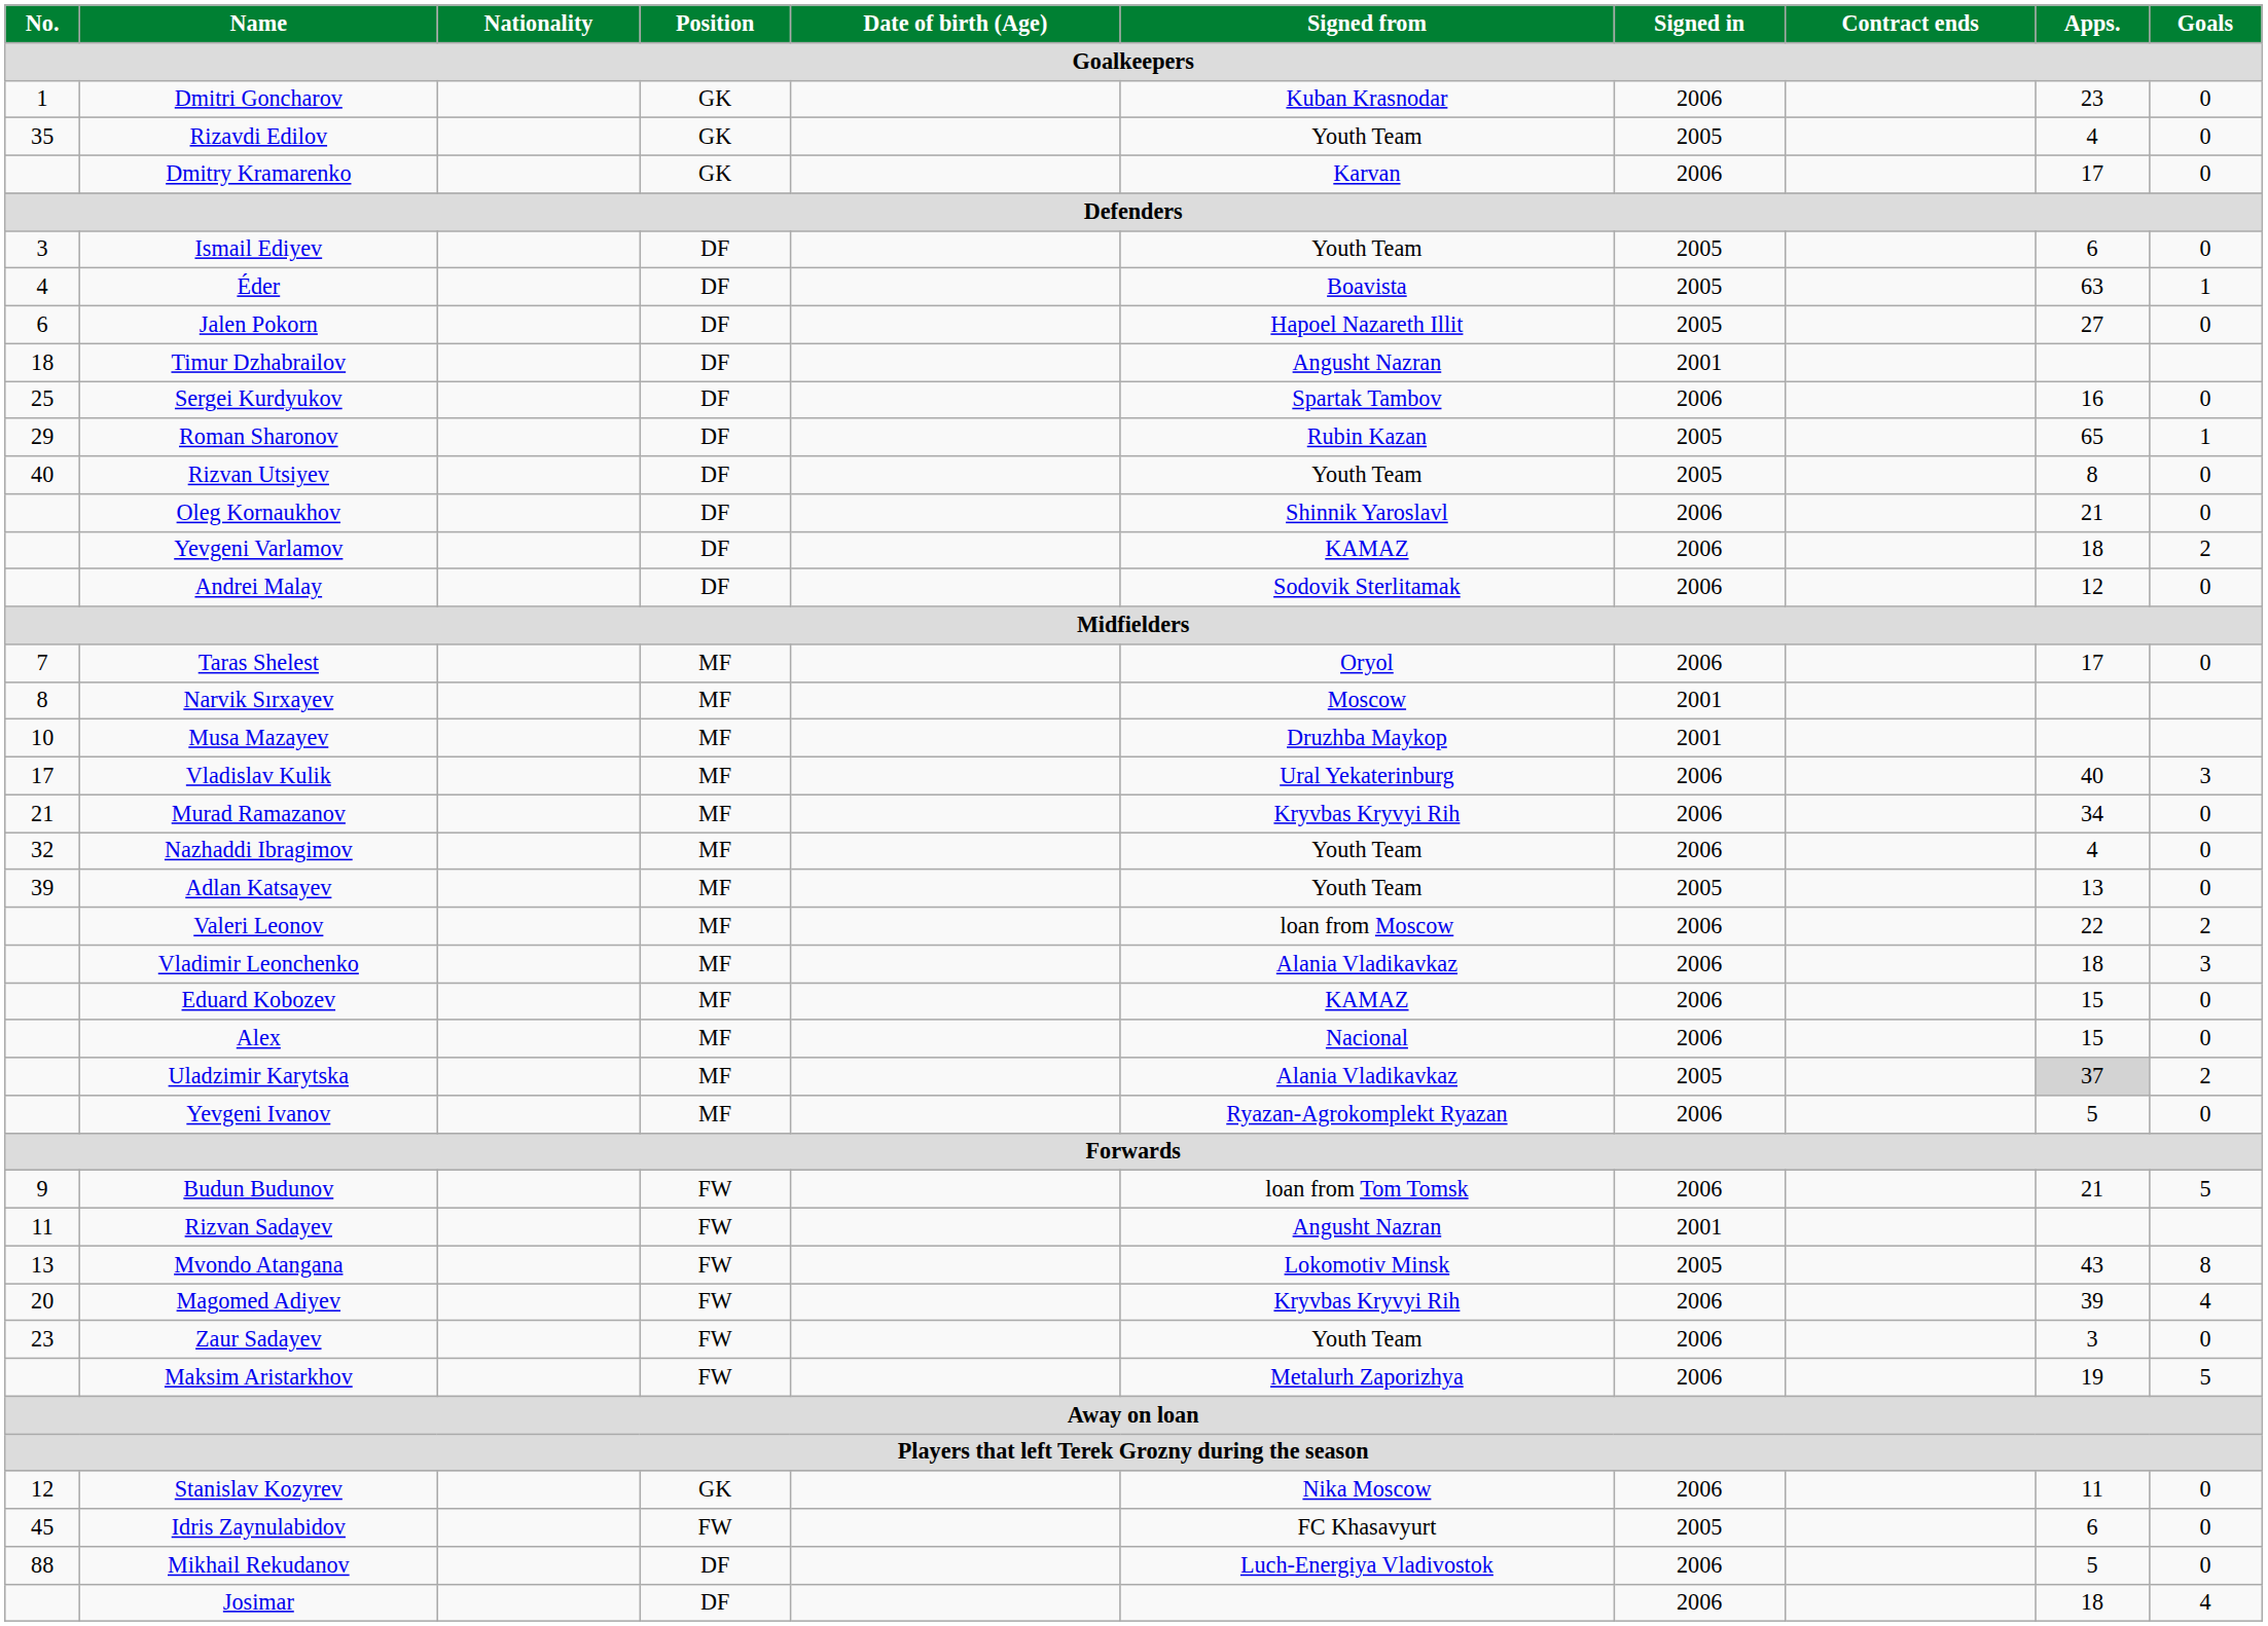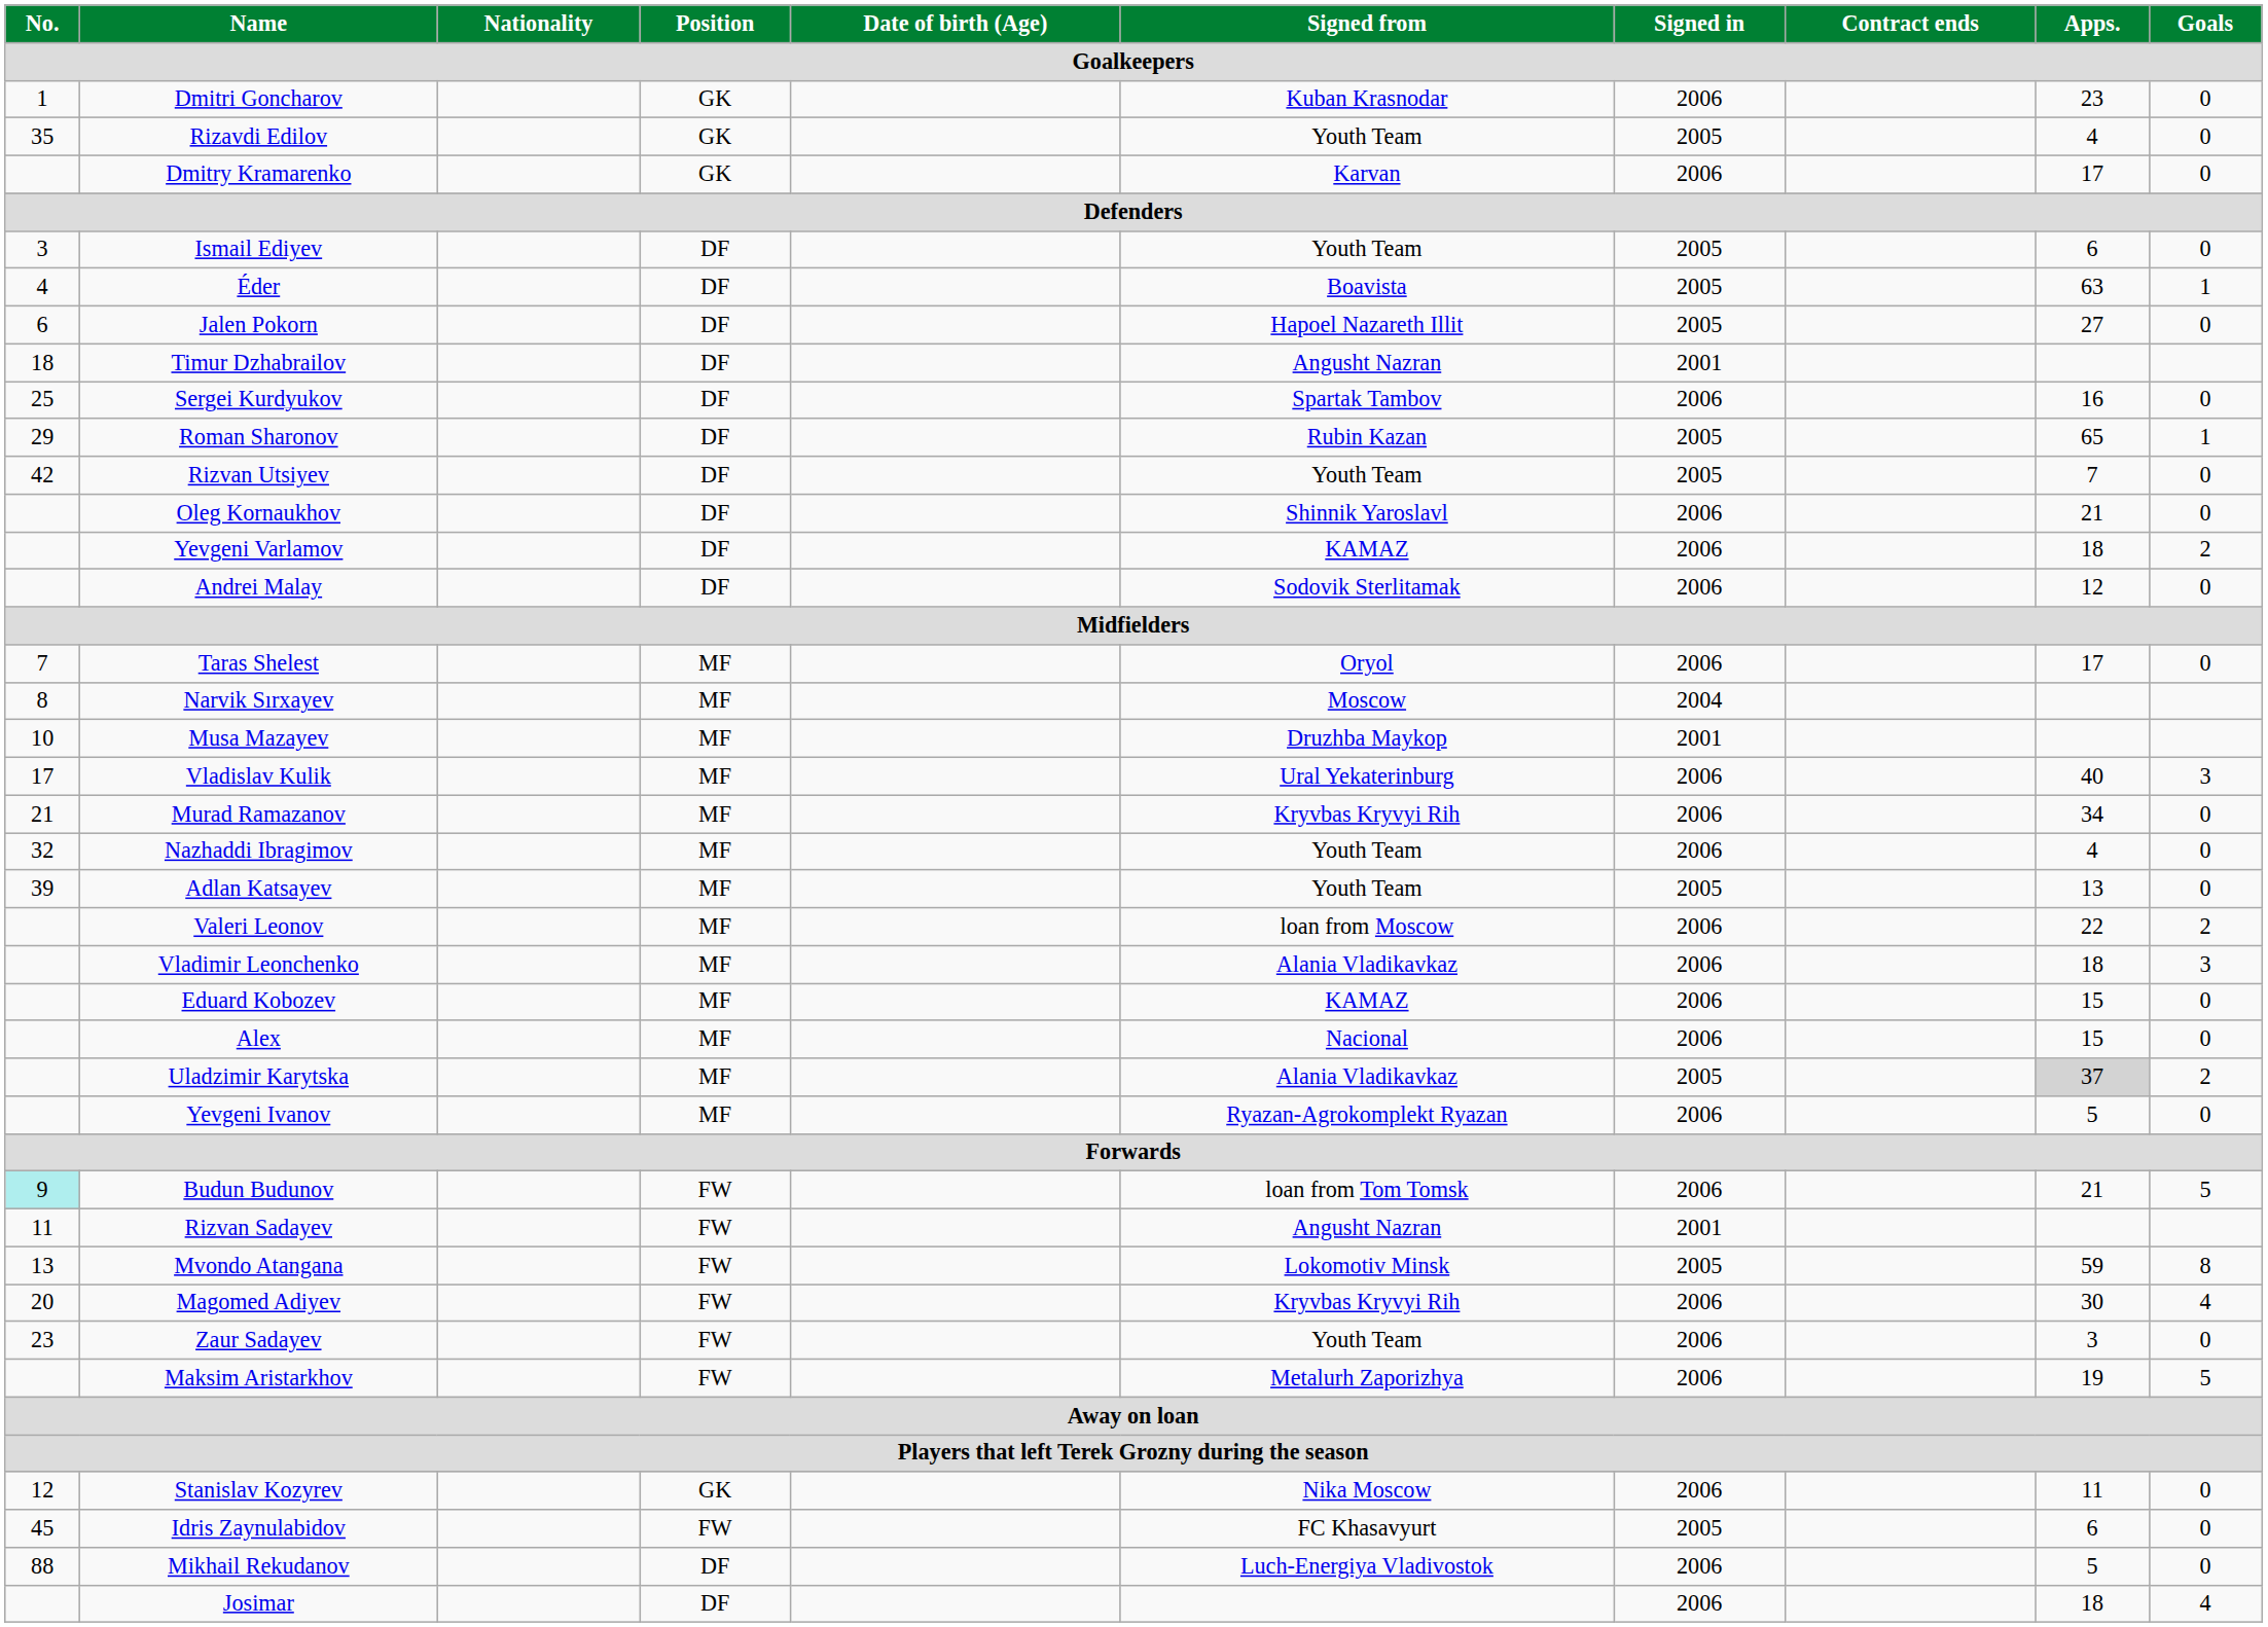 <table class="wikitable"  style="text-align:center; font-size:90%; width:90%;">
 <tr>
 <th style="background:#008033; color:white; text-align:center;">No.</th>
 <th style="background:#008033; color:white; text-align:center;">Name</th>
 <th style="background:#008033; color:white; text-align:center;">Nationality</th>
 <th style="background:#008033; color:white; text-align:center;">Position</th>
 <th style="background:#008033; color:white; text-align:center;">Date of birth (Age)</th>
 <th style="background:#008033; color:white; text-align:center;">Signed from</th>
 <th style="background:#008033; color:white; text-align:center;">Signed in</th>
 <th style="background:#008033; color:white; text-align:center;">Contract ends</th>
 <th style="background:#008033; color:white; text-align:center;">Apps.</th>
 <th style="background:#008033; color:white; text-align:center;">Goals</th>
 </tr>
 <tr>
 <th colspan="11"  style="background:#dcdcdc; text-align:center;">Goalkeepers</th>
 </tr>
 <tr>
 <td>1</td>
 <td><a href='#'>Dmitri Goncharov</a></td>
 <td></td>
 <td>GK</td>
 <td></td>
 <td><a href='#'>Kuban Krasnodar</a></td>
 <td>2006</td>
 <td></td>
 <td>23</td>
 <td>0</td>
 </tr>
 <tr>
 <td>35</td>
 <td><a href='#'>Rizavdi Edilov</a></td>
 <td></td>
 <td>GK</td>
 <td></td>
 <td>Youth Team</td>
 <td>2005</td>
 <td></td>
 <td>4</td>
 <td>0</td>
 </tr>
 <tr>
 <td></td>
 <td><a href='#'>Dmitry Kramarenko</a></td>
 <td></td>
 <td>GK</td>
 <td></td>
 <td><a href='#'>Karvan</a></td>
 <td>2006</td>
 <td></td>
 <td>17</td>
 <td>0</td>
 </tr>
 <tr>
 <th colspan="11"  style="background:#dcdcdc; text-align:center;">Defenders</th>
 </tr>
 <tr>
 <td>3</td>
 <td><a href='#'>Ismail Ediyev</a></td>
 <td></td>
 <td>DF</td>
 <td></td>
 <td>Youth Team</td>
 <td>2005</td>
 <td></td>
 <td>6</td>
 <td>0</td>
 </tr>
 <tr>
 <td>4</td>
 <td><a href='#'>Éder</a></td>
 <td></td>
 <td>DF</td>
 <td></td>
 <td><a href='#'>Boavista</a></td>
 <td>2005</td>
 <td></td>
 <td>63</td>
 <td>1</td>
 </tr>
 <tr>
 <td>6</td>
 <td><a href='#'>Jalen Pokorn</a></td>
 <td></td>
 <td>DF</td>
 <td></td>
 <td><a href='#'>Hapoel Nazareth Illit</a></td>
 <td>2005</td>
 <td></td>
 <td>27</td>
 <td>0</td>
 </tr>
 <tr>
 <td>18</td>
 <td><a href='#'>Timur Dzhabrailov</a></td>
 <td></td>
 <td>DF</td>
 <td></td>
 <td><a href='#'>Angusht Nazran</a></td>
 <td>2001</td>
 <td></td>
 <td></td>
 <td></td>
 </tr>
 <tr>
 <td>25</td>
 <td><a href='#'>Sergei Kurdyukov</a></td>
 <td></td>
 <td>DF</td>
 <td></td>
 <td><a href='#'>Spartak Tambov</a></td>
 <td>2006</td>
 <td></td>
 <td>16</td>
 <td>0</td>
 </tr>
 <tr>
 <td>29</td>
 <td><a href='#'>Roman Sharonov</a></td>
 <td></td>
 <td>DF</td>
 <td></td>
 <td><a href='#'>Rubin Kazan</a></td>
 <td>2005</td>
 <td></td>
 <td>65</td>
 <td>1</td>
 </tr>
 <tr>
-<td>40</td>
+<td>42</td>
 <td><a href='#'>Rizvan Utsiyev</a></td>
 <td></td>
 <td>DF</td>
 <td></td>
 <td>Youth Team</td>
 <td>2005</td>
 <td></td>
-<td>8</td>
+<td>7</td>
 <td>0</td>
 </tr>
 <tr>
 <td></td>
 <td><a href='#'>Oleg Kornaukhov</a></td>
 <td></td>
 <td>DF</td>
 <td></td>
 <td><a href='#'>Shinnik Yaroslavl</a></td>
 <td>2006</td>
 <td></td>
 <td>21</td>
 <td>0</td>
 </tr>
 <tr>
 <td></td>
 <td><a href='#'>Yevgeni Varlamov</a></td>
 <td></td>
 <td>DF</td>
 <td></td>
 <td><a href='#'>KAMAZ</a></td>
 <td>2006</td>
 <td></td>
 <td>18</td>
 <td>2</td>
 </tr>
 <tr>
 <td></td>
 <td><a href='#'>Andrei Malay</a></td>
 <td></td>
 <td>DF</td>
 <td></td>
 <td><a href='#'>Sodovik Sterlitamak</a></td>
 <td>2006</td>
 <td></td>
 <td>12</td>
 <td>0</td>
 </tr>
 <tr>
 <th colspan="11"  style="background:#dcdcdc; text-align:center;">Midfielders</th>
 </tr>
 <tr>
 <td>7</td>
 <td><a href='#'>Taras Shelest</a></td>
 <td></td>
 <td>MF</td>
 <td></td>
 <td><a href='#'>Oryol</a></td>
 <td>2006</td>
 <td></td>
 <td>17</td>
 <td>0</td>
 </tr>
 <tr>
 <td>8</td>
 <td><a href='#'>Narvik Sırxayev</a></td>
 <td></td>
 <td>MF</td>
 <td></td>
 <td><a href='#'>Moscow</a></td>
-<td>2001</td>
+<td>2004</td>
 <td></td>
 <td></td>
 <td></td>
 </tr>
 <tr>
 <td>10</td>
 <td><a href='#'>Musa Mazayev</a></td>
 <td></td>
 <td>MF</td>
 <td></td>
 <td><a href='#'>Druzhba Maykop</a></td>
 <td>2001</td>
 <td></td>
 <td></td>
 <td></td>
 </tr>
 <tr>
 <td>17</td>
 <td><a href='#'>Vladislav Kulik</a></td>
 <td></td>
 <td>MF</td>
 <td></td>
 <td><a href='#'>Ural Yekaterinburg</a></td>
 <td>2006</td>
 <td></td>
 <td>40</td>
 <td>3</td>
 </tr>
 <tr>
 <td>21</td>
 <td><a href='#'>Murad Ramazanov</a></td>
 <td></td>
 <td>MF</td>
 <td></td>
 <td><a href='#'>Kryvbas Kryvyi Rih</a></td>
 <td>2006</td>
 <td></td>
 <td>34</td>
 <td>0</td>
 </tr>
 <tr>
 <td>32</td>
 <td><a href='#'>Nazhaddi Ibragimov</a></td>
 <td></td>
 <td>MF</td>
 <td></td>
 <td>Youth Team</td>
 <td>2006</td>
 <td></td>
 <td>4</td>
 <td>0</td>
 </tr>
 <tr>
 <td>39</td>
 <td><a href='#'>Adlan Katsayev</a></td>
 <td></td>
 <td>MF</td>
 <td></td>
 <td>Youth Team</td>
 <td>2005</td>
 <td></td>
 <td>13</td>
 <td>0</td>
 </tr>
 <tr>
 <td></td>
 <td><a href='#'>Valeri Leonov</a></td>
 <td></td>
 <td>MF</td>
 <td></td>
 <td>loan from <a href='#'>Moscow</a></td>
 <td>2006</td>
 <td></td>
 <td>22</td>
 <td>2</td>
 </tr>
 <tr>
 <td></td>
 <td><a href='#'>Vladimir Leonchenko</a></td>
 <td></td>
 <td>MF</td>
 <td></td>
 <td><a href='#'>Alania Vladikavkaz</a></td>
 <td>2006</td>
 <td></td>
 <td>18</td>
 <td>3</td>
 </tr>
 <tr>
 <td></td>
 <td><a href='#'>Eduard Kobozev</a></td>
 <td></td>
 <td>MF</td>
 <td></td>
 <td><a href='#'>KAMAZ</a></td>
 <td>2006</td>
 <td></td>
 <td>15</td>
 <td>0</td>
 </tr>
 <tr>
 <td></td>
 <td><a href='#'>Alex</a></td>
 <td></td>
 <td>MF</td>
 <td></td>
 <td><a href='#'>Nacional</a></td>
 <td>2006</td>
 <td></td>
 <td>15</td>
 <td>0</td>
 </tr>
 <tr>
 <td></td>
 <td><a href='#'>Uladzimir Karytska</a></td>
 <td></td>
 <td>MF</td>
 <td></td>
 <td><a href='#'>Alania Vladikavkaz</a></td>
 <td>2005</td>
 <td></td>
 <td style="background: lightgrey;">37</td>
 <td>2</td>
 </tr>
 <tr>
 <td></td>
 <td><a href='#'>Yevgeni Ivanov</a></td>
 <td></td>
 <td>MF</td>
 <td></td>
 <td><a href='#'>Ryazan-Agrokomplekt Ryazan</a></td>
 <td>2006</td>
 <td></td>
 <td>5</td>
 <td>0</td>
 </tr>
 <tr>
 <th colspan="11"  style="background:#dcdcdc; text-align:center;">Forwards</th>
 </tr>
 <tr>
-<td>9</td>
+<td style="background: paleturquoise;">9</td>
 <td><a href='#'>Budun Budunov</a></td>
 <td></td>
 <td>FW</td>
 <td></td>
 <td>loan from <a href='#'>Tom Tomsk</a></td>
 <td>2006</td>
 <td></td>
 <td>21</td>
 <td>5</td>
 </tr>
 <tr>
 <td>11</td>
 <td><a href='#'>Rizvan Sadayev</a></td>
 <td></td>
 <td>FW</td>
 <td></td>
 <td><a href='#'>Angusht Nazran</a></td>
 <td>2001</td>
 <td></td>
 <td></td>
 <td></td>
 </tr>
 <tr>
 <td>13</td>
 <td><a href='#'>Mvondo Atangana</a></td>
 <td></td>
 <td>FW</td>
 <td></td>
 <td><a href='#'>Lokomotiv Minsk</a></td>
 <td>2005</td>
 <td></td>
-<td>43</td>
+<td>59</td>
 <td>8</td>
 </tr>
 <tr>
 <td>20</td>
 <td><a href='#'>Magomed Adiyev</a></td>
 <td></td>
 <td>FW</td>
 <td></td>
 <td><a href='#'>Kryvbas Kryvyi Rih</a></td>
 <td>2006</td>
 <td></td>
-<td>39</td>
+<td>30</td>
 <td>4</td>
 </tr>
 <tr>
 <td>23</td>
 <td><a href='#'>Zaur Sadayev</a></td>
 <td></td>
 <td>FW</td>
 <td></td>
 <td>Youth Team</td>
 <td>2006</td>
 <td></td>
 <td>3</td>
 <td>0</td>
 </tr>
 <tr>
 <td></td>
 <td><a href='#'>Maksim Aristarkhov</a></td>
 <td></td>
 <td>FW</td>
 <td></td>
 <td><a href='#'>Metalurh Zaporizhya</a></td>
 <td>2006</td>
 <td></td>
 <td>19</td>
 <td>5</td>
 </tr>
 <tr>
 <th colspan="11"  style="background:#dcdcdc; text-align:center;">Away on loan</th>
 </tr>
 <tr>
 <th colspan="11"  style="background:#dcdcdc; text-align:center;">Players that left Terek Grozny during the season</th>
 </tr>
 <tr>
 <td>12</td>
 <td><a href='#'>Stanislav Kozyrev</a></td>
 <td></td>
 <td>GK</td>
 <td></td>
 <td><a href='#'>Nika Moscow</a></td>
 <td>2006</td>
 <td></td>
 <td>11</td>
 <td>0</td>
 </tr>
 <tr>
 <td>45</td>
 <td><a href='#'>Idris Zaynulabidov</a></td>
 <td></td>
 <td>FW</td>
 <td></td>
 <td>FC Khasavyurt</td>
 <td>2005</td>
 <td></td>
 <td>6</td>
 <td>0</td>
 </tr>
 <tr>
 <td>88</td>
 <td><a href='#'>Mikhail Rekudanov</a></td>
 <td></td>
 <td>DF</td>
 <td></td>
 <td><a href='#'>Luch-Energiya Vladivostok</a></td>
 <td>2006</td>
 <td></td>
 <td>5</td>
 <td>0</td>
 </tr>
 <tr>
 <td></td>
 <td><a href='#'>Josimar</a></td>
 <td></td>
 <td>DF</td>
 <td></td>
 <td></td>
 <td>2006</td>
 <td></td>
 <td>18</td>
 <td>4</td>
 </tr>
 </table>
